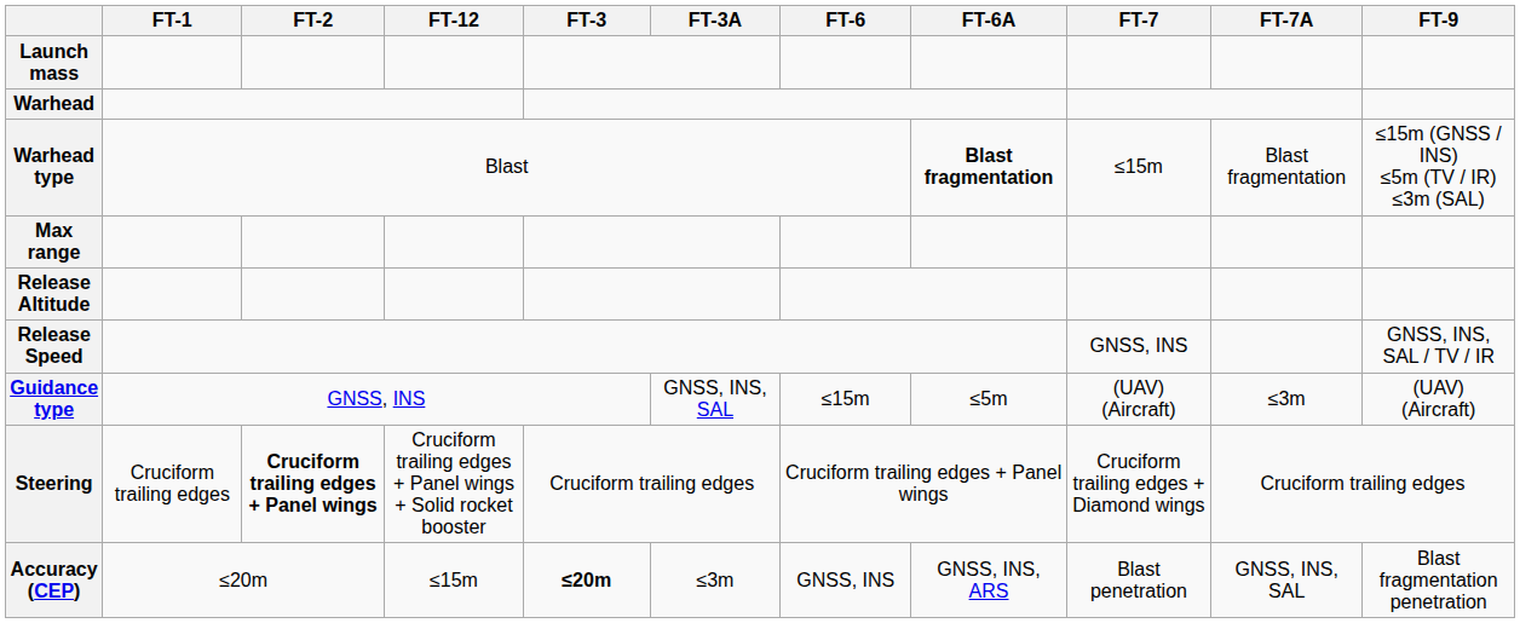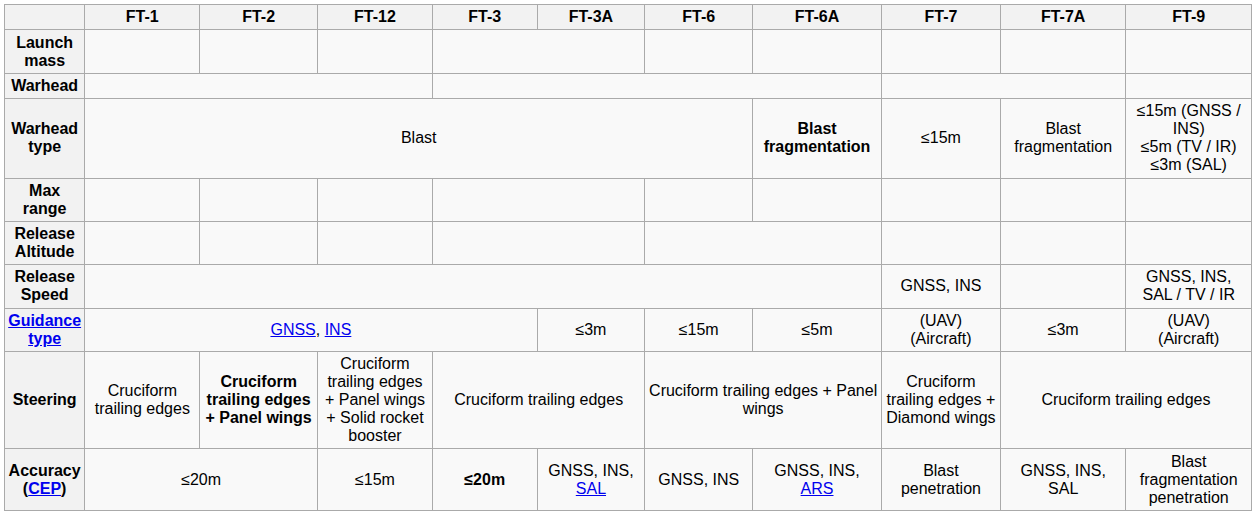 <table class="wikitable" style=text-align:center;>
 <tr>
 <th></th>
 <th style=width:130px;>FT-1</th>
 <th style=width:130px;>FT-2</th>
 <th style=width:130px;>FT-12</th>
 <th style=width:130px;>FT-3</th>
 <th style=width:130px;>FT-3A</th>
 <th style=width:130px;>FT-6</th>
 <th style=width:130px;>FT-6A</th>
 <th style=width:130px;>FT-7</th>
 <th style=width:130px;>FT-7A</th>
 <th style=width:130px;>FT-9</th>
 </tr>
 <tr>
 <th>Launch mass</th>
 <td></td>
 <td></td>
 <td></td>
 <td colspan=2 style="text-align: center;"></td>
 <td></td>
 <td></td>
 <td></td>
 <td></td>
 <td></td>
 </tr>
 <tr>
 <th>Warhead</th>
 <td colspan=3 style="text-align: center;"></td>
 <td colspan=4 style="text-align: center;"></td>
 <td colspan=2 style="text-align: center;"></td>
 <td style="text-align: center;"></td>
 </tr>
 <tr>
 <th>Warhead type</th>
 <td colspan=6 style="text-align: center;">Blast</td>
 <td><strong>Blast<br>fragmentation</strong></td>
 <td>≤15m</td>
 <td>Blast<br>fragmentation</td>
 <td>≤15m (GNSS / INS)<br>≤5m (TV / IR)<br>≤3m (SAL)</td>
 </tr>
 <tr>
 <th>Max range</th>
 <td></td>
 <td></td>
 <td></td>
 <td colspan=2 style="text-align: center;"></td>
 <td></td>
 <td></td>
 <td></td>
 <td></td>
 <td></td>
 </tr>
 <tr>
 <th>Release Altitude</th>
 <td></td>
 <td></td>
 <td></td>
 <td colspan=2 style="text-align: center;"></td>
 <td colspan=2 style="text-align: center;"></td>
 <td></td>
 <td></td>
 <td></td>
 </tr>
 <tr>
 <th>Release Speed</th>
 <td colspan=7 style="text-align: center;"></td>
 <td>GNSS, INS</td>
 <td></td>
 <td>GNSS, INS, SAL / TV / IR</td>
 </tr>
 <tr>
 <th><a href='#'>Guidance<br>type</a></th>
 <td colspan=4 style="text-align: center;"><a href='#'>GNSS</a>, <a href='#'>INS</a></td>
-<td>GNSS, INS, <a href='#'>SAL</a></td>
+<td>≤3m</td>
 <td>≤15m</td>
 <td>≤5m</td>
 <td> (UAV)<br> (Aircraft)</td>
 <td>≤3m</td>
 <td> (UAV)<br> (Aircraft)</td>
 </tr>
 <tr>
 <th>Steering</th>
 <td>Cruciform trailing edges</td>
 <td><strong>Cruciform trailing edges + Panel wings</strong></td>
 <td>Cruciform trailing edges + Panel wings + Solid rocket booster</td>
 <td colspan=2 style="text-align: center;">Cruciform trailing edges</td>
 <td colspan=2 style="text-align: center;">Cruciform trailing edges + Panel wings</td>
 <td>Cruciform trailing edges + Diamond wings</td>
 <td colspan=2 style="text-align: center;">Cruciform trailing edges</td>
 </tr>
 <tr>
 <th>Accuracy (<a href='#'>CEP</a>)</th>
 <td colspan=2 style="text-align: center;">≤20m</td>
 <td>≤15m</td>
 <td><strong>≤20m</strong></td>
-<td>≤3m</td>
+<td>GNSS, INS, <a href='#'>SAL</a></td>
 <td>GNSS, INS</td>
 <td>GNSS, INS, <a href='#'>ARS</a></td>
 <td>Blast<br>penetration</td>
 <td>GNSS, INS, SAL</td>
 <td>Blast<br>fragmentation<br>penetration</td>
 </tr>
 </table>
